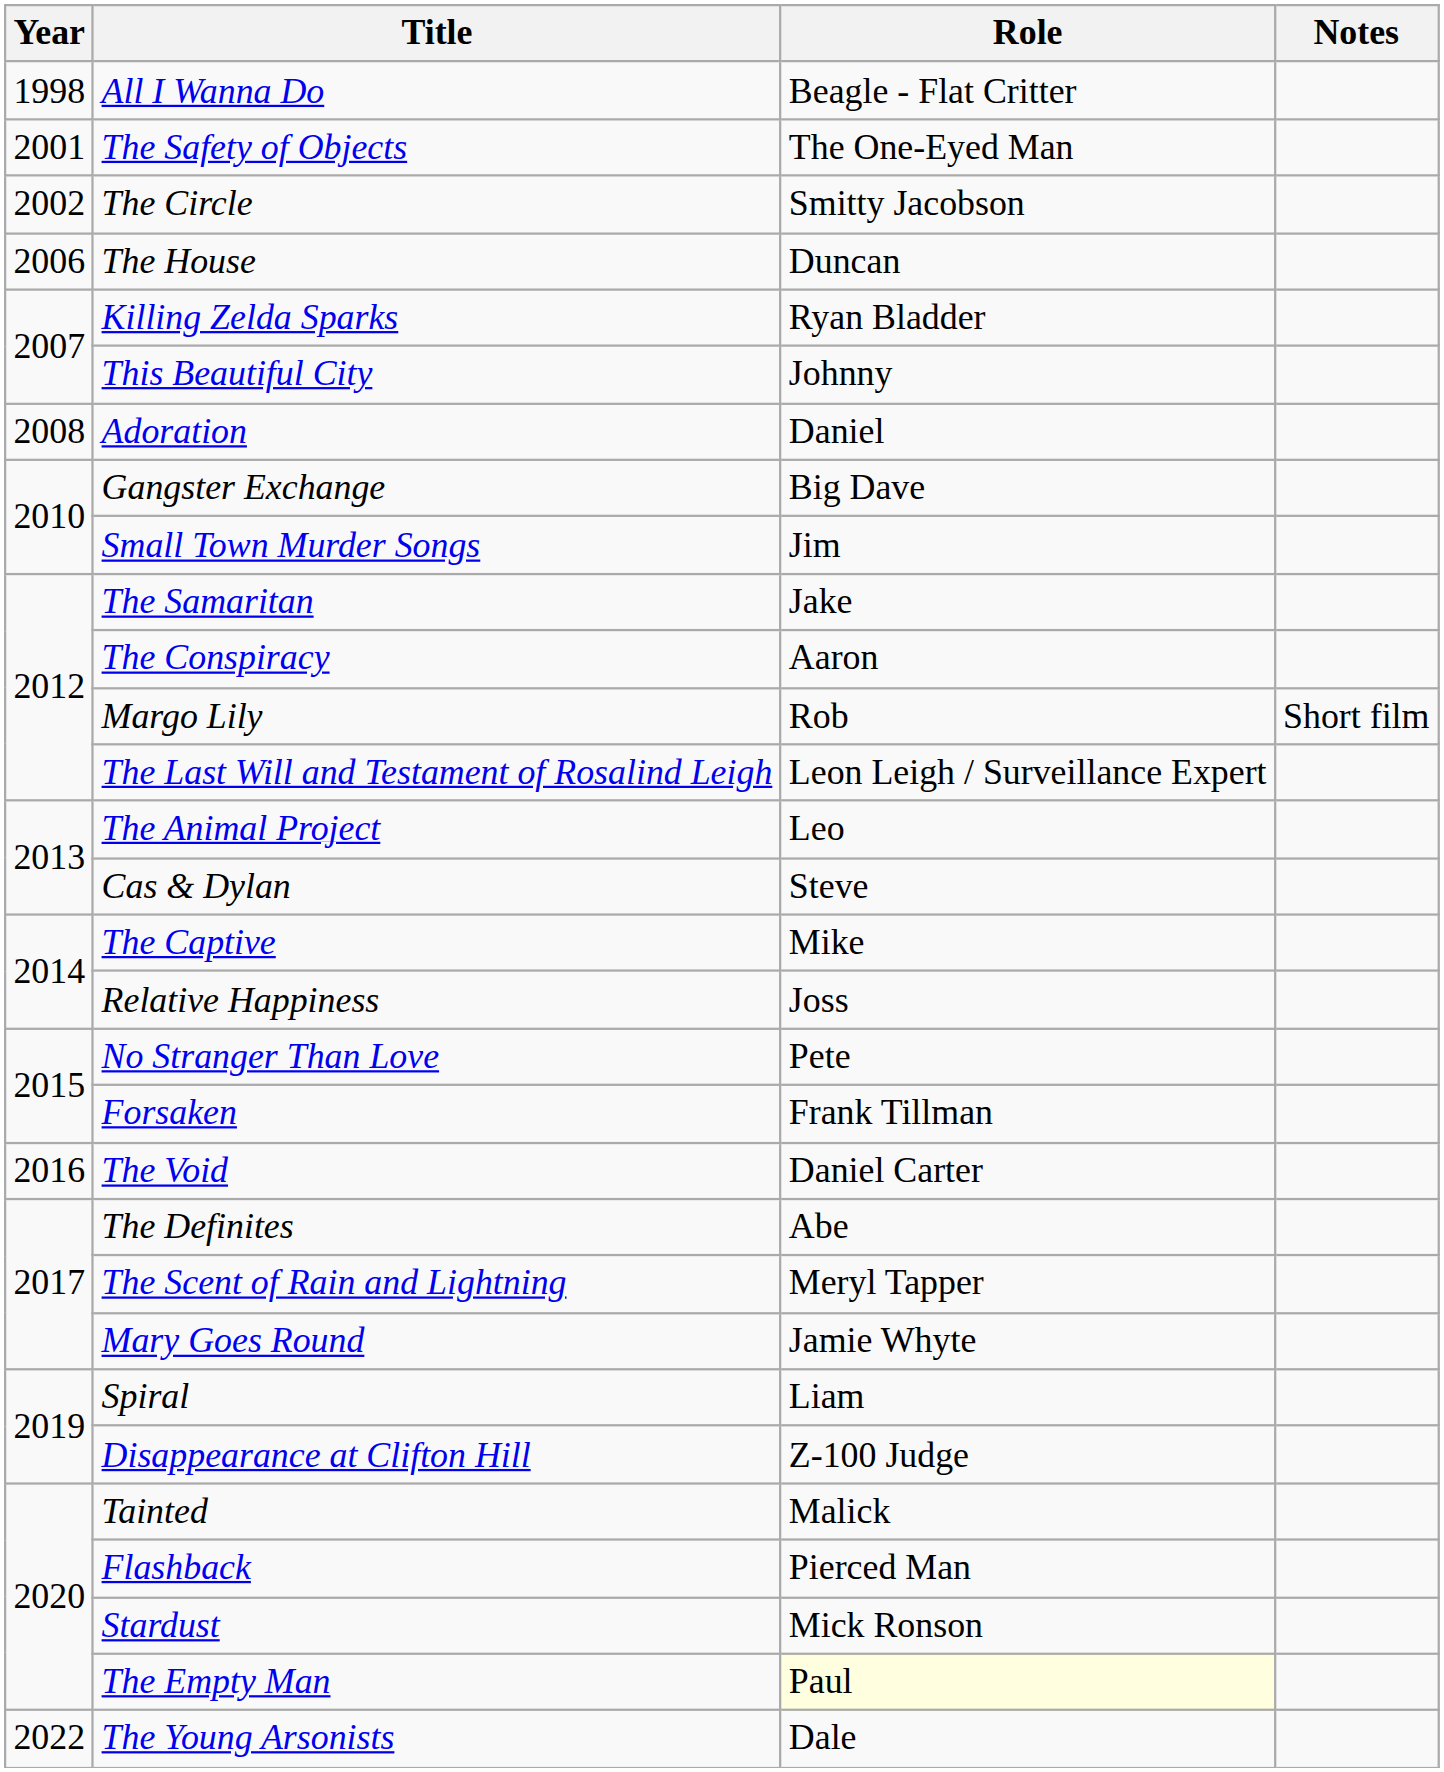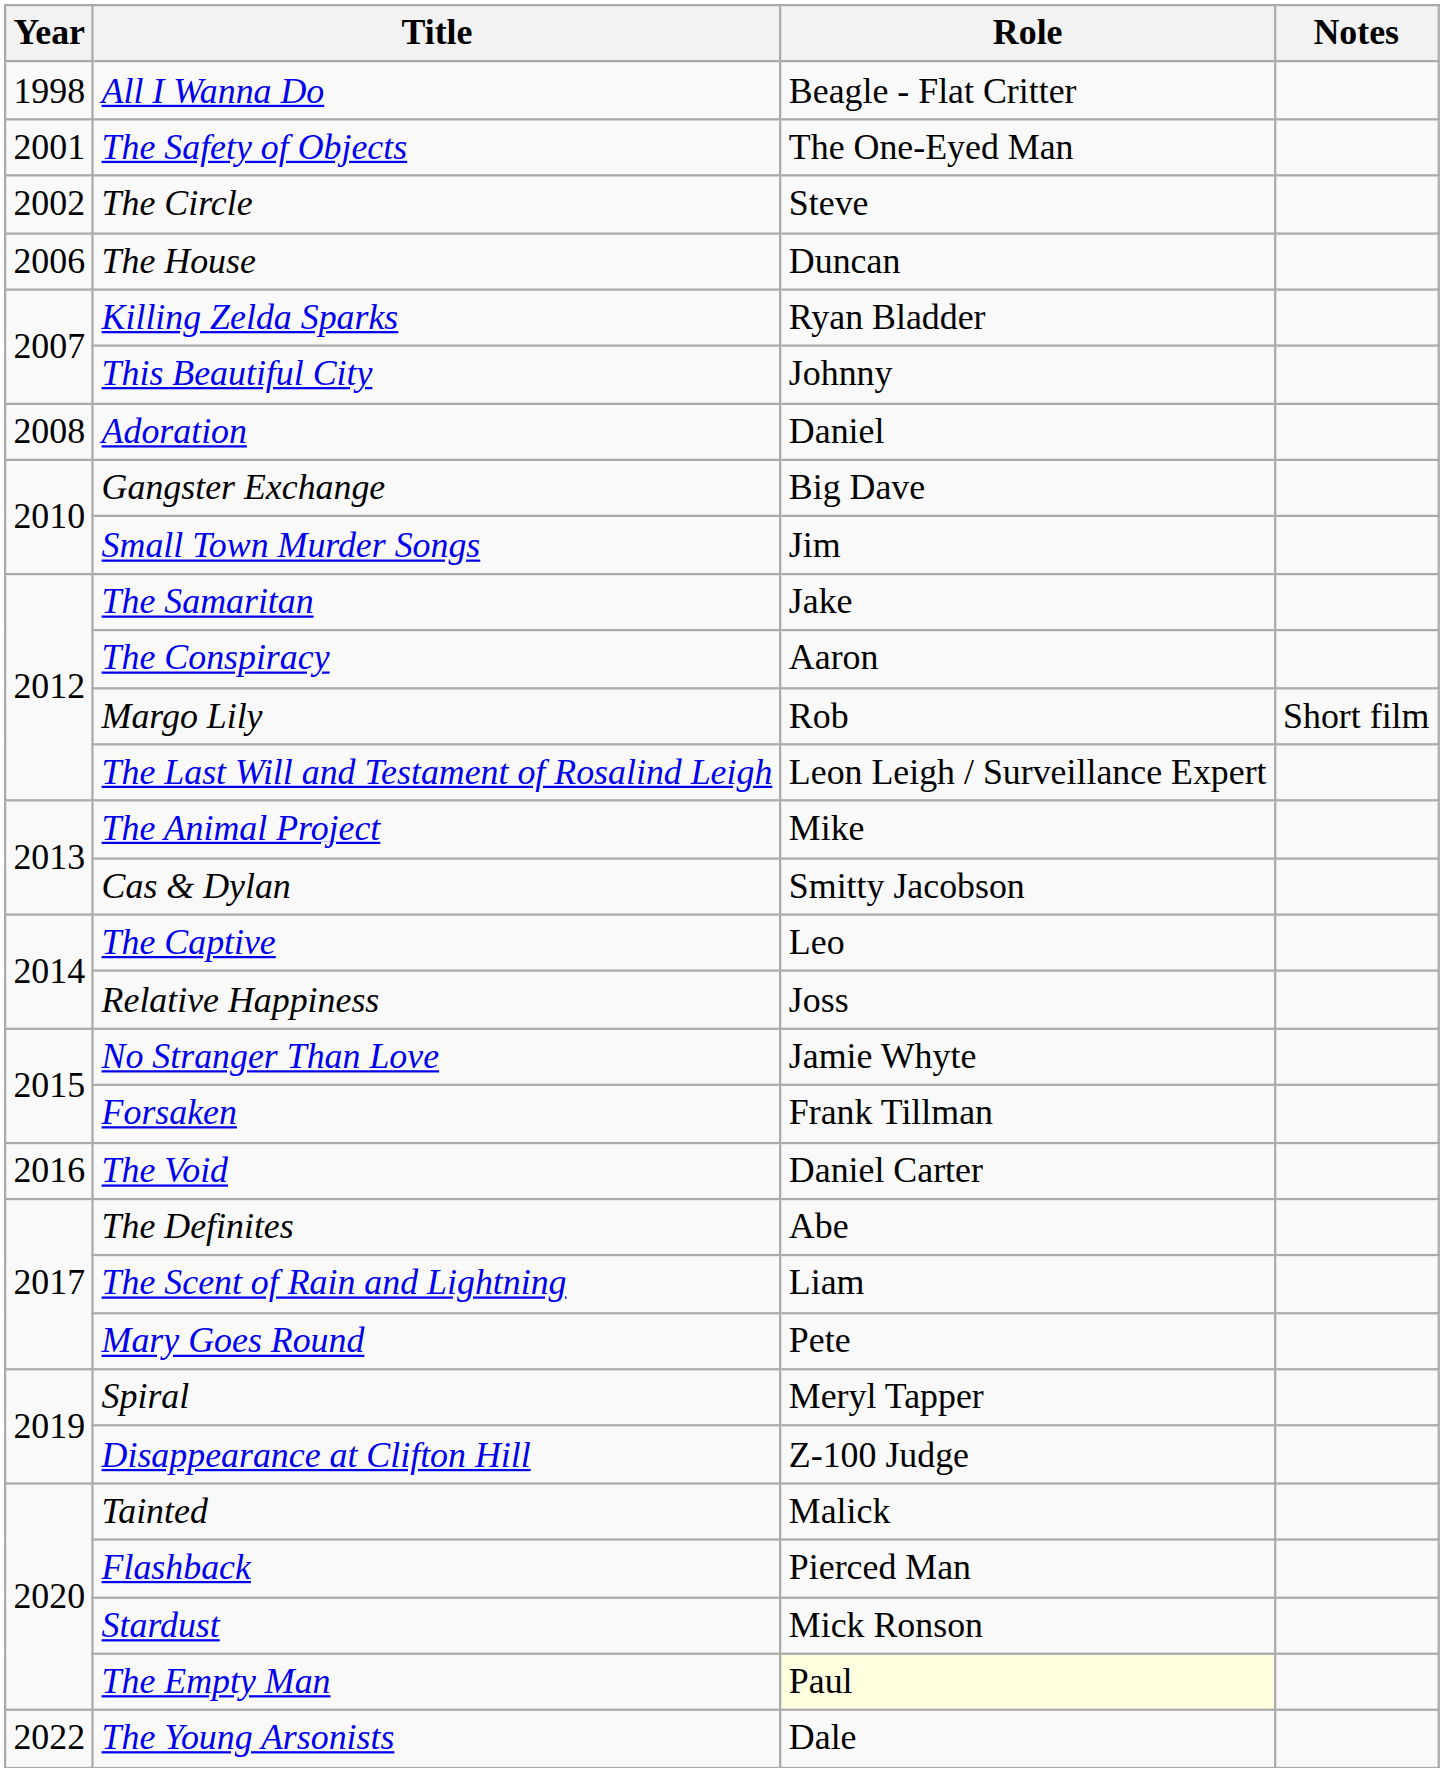 <table class="wikitable sortable">
 <tr>
 <th>Year</th>
 <th>Title</th>
 <th>Role</th>
 <th class="unsortable">Notes</th>
 </tr>
 <tr>
 <td>1998</td>
 <td><em><a href='#'>All I Wanna Do</a></em></td>
 <td>Beagle - Flat Critter</td>
 <td></td>
 </tr>
 <tr>
 <td>2001</td>
 <td data-sort-value="Safety of Objects, The"><em><a href='#'>The Safety of Objects</a></em></td>
 <td>The One-Eyed Man</td>
 <td></td>
 </tr>
 <tr>
 <td>2002</td>
 <td data-sort-value="Circle, The"><em>The Circle</em></td>
-<td>Smitty Jacobson</td>
+<td>Steve</td>
 <td></td>
 </tr>
 <tr>
 <td>2006</td>
 <td data-sort-value="House, The"><em>The House</em></td>
 <td>Duncan</td>
 <td></td>
 </tr>
 <tr>
 <td rowspan="2">2007</td>
 <td><em><a href='#'>Killing Zelda Sparks</a></em></td>
 <td>Ryan Bladder</td>
 <td></td>
 </tr>
 <tr>
 <td><em><a href='#'>This Beautiful City</a></em></td>
 <td>Johnny</td>
 <td></td>
 </tr>
 <tr>
 <td>2008</td>
 <td><em><a href='#'>Adoration</a></em></td>
 <td>Daniel</td>
 <td></td>
 </tr>
 <tr>
 <td rowspan="2">2010</td>
 <td><em>Gangster Exchange</em></td>
 <td>Big Dave</td>
 <td></td>
 </tr>
 <tr>
 <td><em><a href='#'>Small Town Murder Songs</a></em></td>
 <td>Jim</td>
 <td></td>
 </tr>
 <tr>
 <td rowspan="4">2012</td>
 <td data-sort-value="Samaritan, The"><em><a href='#'>The Samaritan</a></em></td>
 <td>Jake</td>
 <td></td>
 </tr>
 <tr>
 <td data-sort-value="Conspiracy, The"><em><a href='#'>The Conspiracy</a></em></td>
 <td>Aaron</td>
 <td></td>
 </tr>
 <tr>
 <td><em>Margo Lily</em></td>
 <td>Rob</td>
 <td>Short film</td>
 </tr>
 <tr>
 <td data-sort-value="Last Will and Testament of Rosalind Leigh, The"><em><a href='#'>The Last Will and Testament of Rosalind Leigh</a></em></td>
 <td>Leon Leigh / Surveillance Expert</td>
 <td></td>
 </tr>
 <tr>
 <td rowspan="2">2013</td>
 <td data-sort-value="Animal Project, The"><em><a href='#'>The Animal Project</a></em></td>
-<td>Leo</td>
+<td>Mike</td>
 <td></td>
 </tr>
 <tr>
 <td><em>Cas & Dylan</em></td>
-<td>Steve</td>
+<td>Smitty Jacobson</td>
 <td></td>
 </tr>
 <tr>
 <td rowspan="2">2014</td>
 <td data-sort-value="Captive, The"><em><a href='#'>The Captive</a></em></td>
-<td>Mike</td>
+<td>Leo</td>
 <td></td>
 </tr>
 <tr>
 <td><em>Relative Happiness</em></td>
 <td>Joss</td>
 <td></td>
 </tr>
 <tr>
 <td rowspan="2">2015</td>
 <td><em><a href='#'>No Stranger Than Love</a></em></td>
-<td>Pete</td>
+<td>Jamie Whyte</td>
 <td></td>
 </tr>
 <tr>
 <td><em><a href='#'>Forsaken</a></em></td>
 <td>Frank Tillman</td>
 <td></td>
 </tr>
 <tr>
 <td>2016</td>
 <td data-sort-value="Void, The"><em><a href='#'>The Void</a></em></td>
 <td>Daniel Carter</td>
 <td></td>
 </tr>
 <tr>
 <td rowspan="3">2017</td>
 <td data-sort-value="Definites, The"><em>The Definites</em></td>
 <td>Abe</td>
 <td></td>
 </tr>
 <tr>
 <td data-sort-value="Scent of Rain and Lightning, The"><em><a href='#'>The Scent of Rain and Lightning</a></em></td>
-<td>Meryl Tapper</td>
+<td>Liam</td>
 <td></td>
 </tr>
 <tr>
 <td><em><a href='#'>Mary Goes Round</a></em></td>
-<td>Jamie Whyte</td>
+<td>Pete</td>
 <td></td>
 </tr>
 <tr>
 <td rowspan="2">2019</td>
 <td><em>Spiral</em></td>
-<td>Liam</td>
+<td>Meryl Tapper</td>
 <td></td>
 </tr>
 <tr>
 <td><em><a href='#'>Disappearance at Clifton Hill</a></em></td>
 <td>Z-100 Judge</td>
 <td></td>
 </tr>
 <tr>
 <td rowspan="4">2020</td>
 <td><em>Tainted</em></td>
 <td>Malick</td>
 <td></td>
 </tr>
 <tr>
 <td><em><a href='#'>Flashback</a></em></td>
 <td>Pierced Man</td>
 <td></td>
 </tr>
 <tr>
 <td><em><a href='#'>Stardust</a></em></td>
 <td>Mick Ronson</td>
 <td></td>
 </tr>
 <tr>
 <td data-sort-value="Empty Man, The"><em><a href='#'>The Empty Man</a></em></td>
 <td style="background: lightyellow;">Paul</td>
 <td></td>
 </tr>
 <tr>
 <td>2022</td>
 <td data-sort-value="Young Arsonists, The"><em><a href='#'>The Young Arsonists</a></em></td>
 <td>Dale</td>
 <td></td>
 </tr>
 </table>
